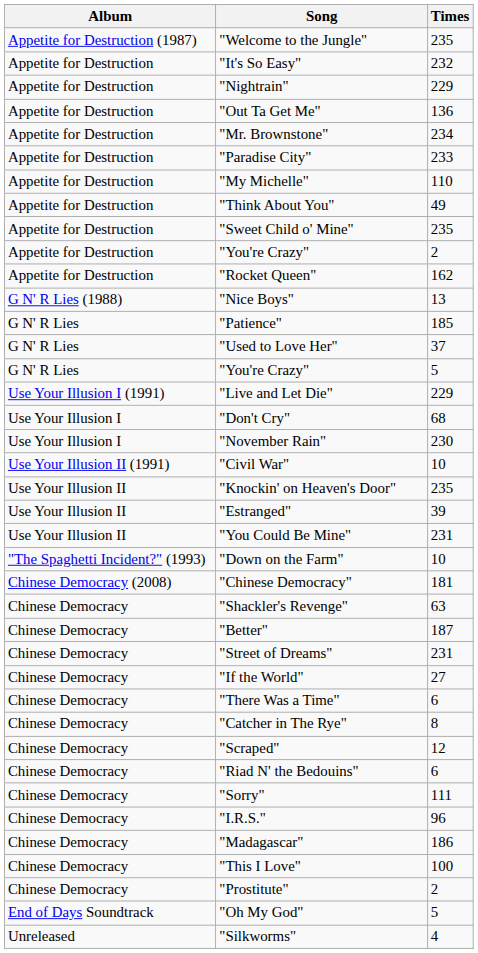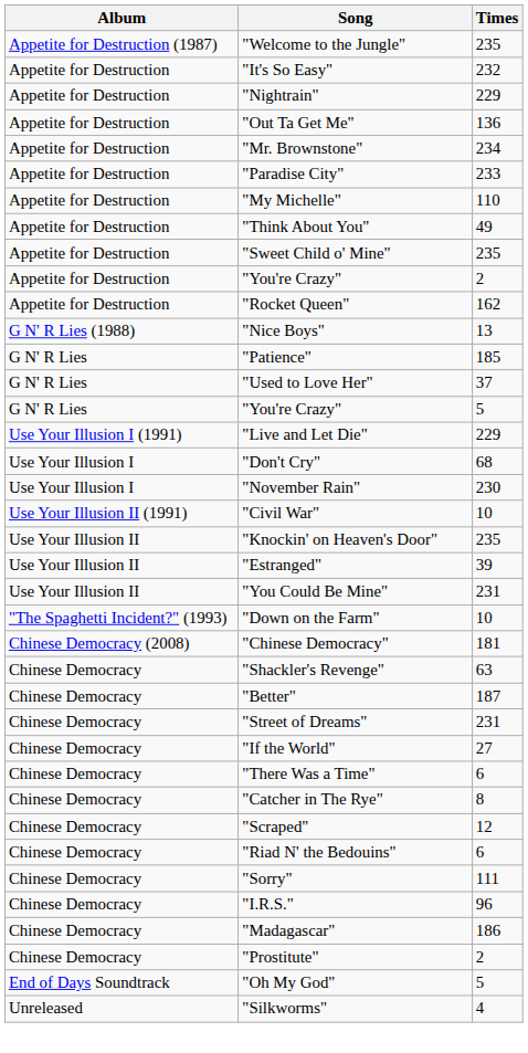 <table class="wikitable sortable">
 <tr>
 <th style="width:220px;">Album</th>
 <th style="width:220px;">Song</th>
 <th style="width:20px;">Times</th>
 </tr>
 <tr>
 <td><a href='#'>Appetite for Destruction</a> (1987)</td>
 <td>"Welcome to the Jungle"</td>
 <td>235</td>
 </tr>
 <tr>
 <td>Appetite for Destruction</td>
 <td>"It's So Easy"</td>
 <td>232</td>
 </tr>
 <tr>
 <td>Appetite for Destruction</td>
 <td>"Nightrain"</td>
 <td>229</td>
 </tr>
 <tr>
 <td>Appetite for Destruction</td>
 <td>"Out Ta Get Me"</td>
 <td>136</td>
 </tr>
 <tr>
 <td>Appetite for Destruction</td>
 <td>"Mr. Brownstone"</td>
 <td>234</td>
 </tr>
 <tr>
 <td>Appetite for Destruction</td>
 <td>"Paradise City"</td>
 <td>233</td>
 </tr>
 <tr>
 <td>Appetite for Destruction</td>
 <td>"My Michelle"</td>
 <td>110</td>
 </tr>
 <tr>
 <td>Appetite for Destruction</td>
 <td>"Think About You"</td>
 <td>49</td>
 </tr>
 <tr>
 <td>Appetite for Destruction</td>
 <td>"Sweet Child o' Mine"</td>
 <td>235</td>
 </tr>
 <tr>
 <td>Appetite for Destruction</td>
 <td>"You're Crazy"</td>
 <td>2</td>
 </tr>
 <tr>
 <td>Appetite for Destruction</td>
 <td>"Rocket Queen"</td>
 <td>162</td>
 </tr>
 <tr>
 <td><a href='#'>G N' R Lies</a> (1988)</td>
 <td>"Nice Boys"</td>
 <td>13</td>
 </tr>
 <tr>
 <td>G N' R Lies</td>
 <td>"Patience"</td>
 <td>185</td>
 </tr>
 <tr>
 <td>G N' R Lies</td>
 <td>"Used to Love Her"</td>
 <td>37</td>
 </tr>
 <tr>
 <td>G N' R Lies</td>
 <td>"You're Crazy"</td>
 <td>5</td>
 </tr>
 <tr>
 <td><a href='#'>Use Your Illusion I</a> (1991)</td>
 <td>"Live and Let Die"</td>
 <td>229</td>
 </tr>
 <tr>
 <td>Use Your Illusion I</td>
 <td>"Don't Cry"</td>
 <td>68</td>
 </tr>
 <tr>
 <td>Use Your Illusion I</td>
 <td>"November Rain"</td>
 <td>230</td>
 </tr>
 <tr>
 <td><a href='#'>Use Your Illusion II</a> (1991)</td>
 <td>"Civil War"</td>
 <td>10</td>
 </tr>
 <tr>
 <td>Use Your Illusion II</td>
 <td>"Knockin' on Heaven's Door"</td>
 <td>235</td>
 </tr>
 <tr>
 <td>Use Your Illusion II</td>
 <td>"Estranged"</td>
 <td>39</td>
 </tr>
 <tr>
 <td>Use Your Illusion II</td>
 <td>"You Could Be Mine"</td>
 <td>231</td>
 </tr>
 <tr>
 <td><a href='#'>"The Spaghetti Incident?"</a> (1993)</td>
 <td>"Down on the Farm"</td>
 <td>10</td>
 </tr>
 <tr>
 <td><a href='#'>Chinese Democracy</a> (2008)</td>
 <td>"Chinese Democracy"</td>
 <td>181</td>
 </tr>
 <tr>
 <td>Chinese Democracy</td>
 <td>"Shackler's Revenge"</td>
 <td>63</td>
 </tr>
 <tr>
 <td>Chinese Democracy</td>
 <td>"Better"</td>
 <td>187</td>
 </tr>
 <tr>
 <td>Chinese Democracy</td>
 <td>"Street of Dreams"</td>
 <td>231</td>
 </tr>
 <tr>
 <td>Chinese Democracy</td>
 <td>"If the World"</td>
 <td>27</td>
 </tr>
 <tr>
 <td>Chinese Democracy</td>
 <td>"There Was a Time"</td>
 <td>6</td>
 </tr>
 <tr>
 <td>Chinese Democracy</td>
 <td>"Catcher in The Rye"</td>
 <td>8</td>
 </tr>
 <tr>
 <td>Chinese Democracy</td>
 <td>"Scraped"</td>
 <td>12</td>
 </tr>
 <tr>
 <td>Chinese Democracy</td>
 <td>"Riad N' the Bedouins"</td>
 <td>6</td>
 </tr>
 <tr>
 <td>Chinese Democracy</td>
 <td>"Sorry"</td>
 <td>111</td>
 </tr>
 <tr>
 <td>Chinese Democracy</td>
 <td>"I.R.S."</td>
 <td>96</td>
 </tr>
 <tr>
 <td>Chinese Democracy</td>
 <td>"Madagascar"</td>
 <td>186</td>
 </tr>
 <tr>
 <td>Chinese Democracy</td>
-<td>"This I Love"</td>
-<td>100</td>
-</tr>
-<tr>
-<td>Chinese Democracy</td>
 <td>"Prostitute"</td>
 <td>2</td>
 </tr>
 <tr>
 <td><a href='#'>End of Days</a> Soundtrack</td>
 <td>"Oh My God"</td>
 <td>5</td>
 </tr>
 <tr>
 <td>Unreleased</td>
 <td>"Silkworms"</td>
 <td>4</td>
 </tr>
 </table>
